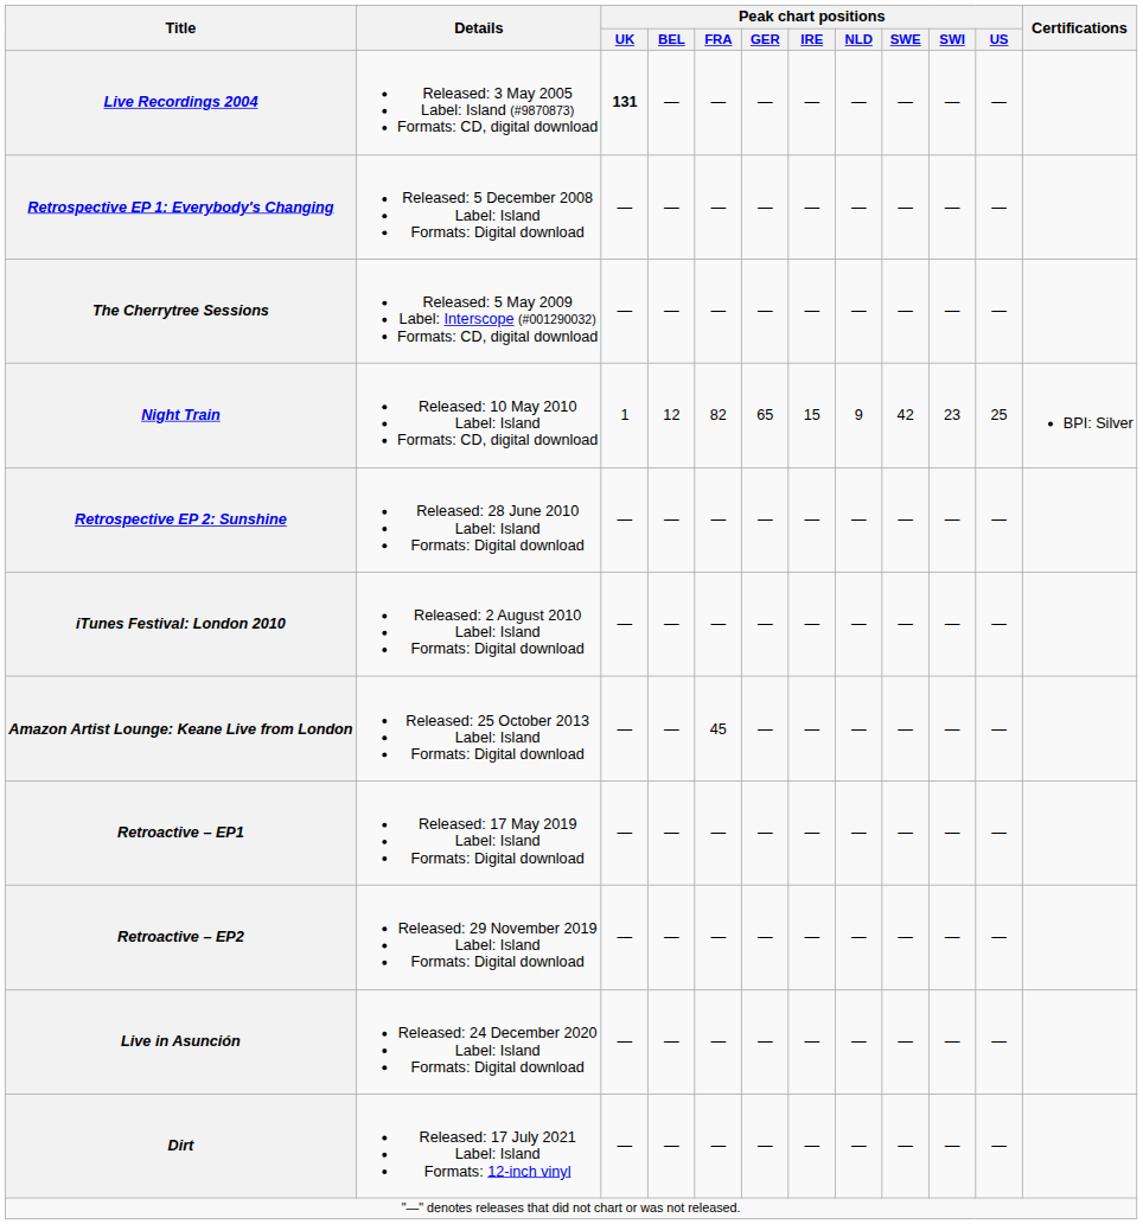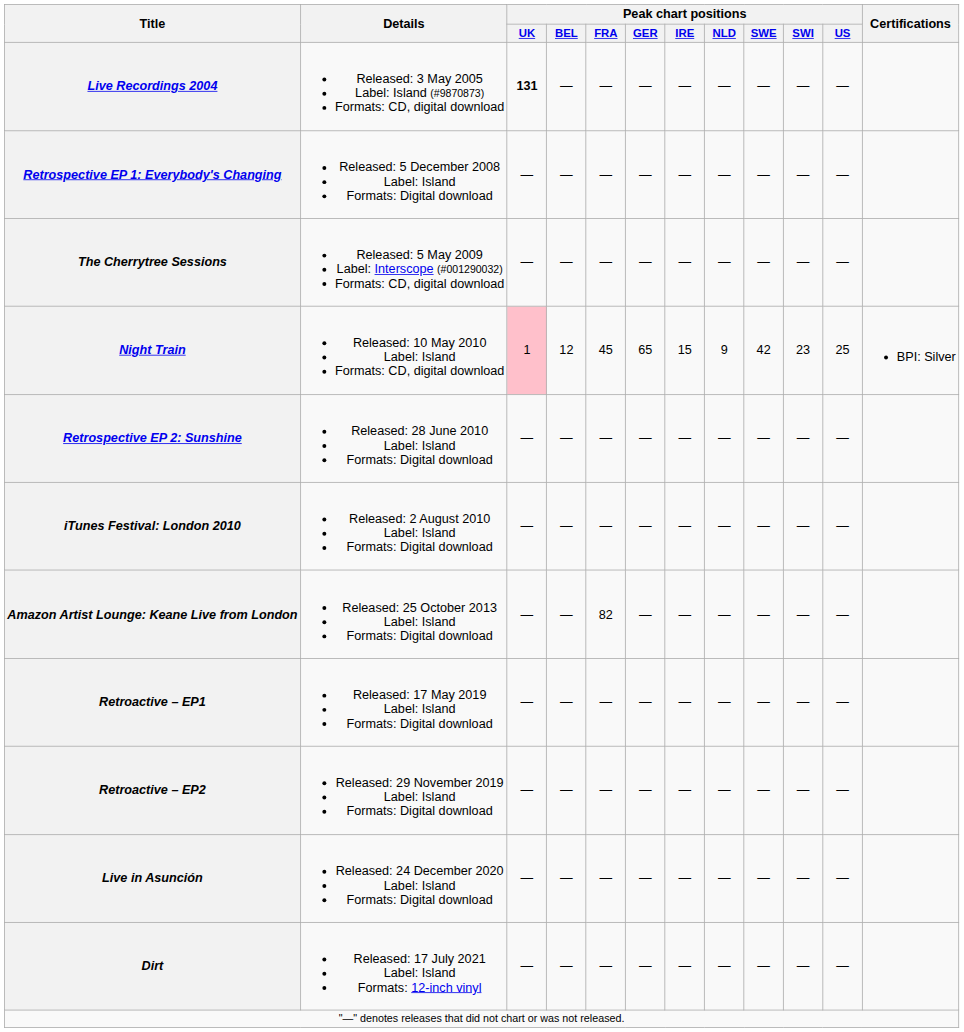 <table class="wikitable plainrowheaders" style="text-align:center;">
 <tr>
 <th scope="col" rowspan="2">Title</th>
 <th scope="col" rowspan="2">Details</th>
 <th scope="col" colspan="9">Peak chart positions</th>
 <th scope="col" rowspan="2">Certifications</th>
 </tr>
 <tr>
 <th scope="col" style="width:3em;font-size:90%;"><a href='#'>UK</a><br></th>
 <th scope="col" style="width:3em;font-size:90%;"><a href='#'>BEL</a><br></th>
 <th scope="col" style="width:3em;font-size:90%;"><a href='#'>FRA</a><br></th>
 <th scope="col" style="width:3em;font-size:90%;"><a href='#'>GER</a><br></th>
 <th scope="col" style="width:3em;font-size:90%;"><a href='#'>IRE</a><br></th>
 <th scope="col" style="width:3em;font-size:90%;"><a href='#'>NLD</a><br></th>
 <th scope="col" style="width:3em;font-size:90%;"><a href='#'>SWE</a><br></th>
 <th scope="col" style="width:3em;font-size:90%;"><a href='#'>SWI</a><br></th>
 <th scope="col" style="width:3em;font-size:90%;"><a href='#'>US</a><br></th>
 </tr>
 <tr>
 <th scope="row"><em><a href='#'>Live Recordings 2004</a></em></th>
 <td><br><ul><li>Released: 3 May 2005</li><li>Label: Island <small>(#9870873)</small></li><li>Formats: CD, digital download</li></ul></td>
 <td><strong>131</strong></td>
 <td>—</td>
 <td>—</td>
 <td>—</td>
 <td>—</td>
 <td>—</td>
 <td>—</td>
 <td>—</td>
 <td>—</td>
 <td></td>
 </tr>
 <tr>
 <th scope="row"><em><a href='#'>Retrospective EP 1: Everybody's Changing</a></em></th>
 <td><br><ul><li>Released: 5 December 2008</li><li>Label: Island</li><li>Formats: Digital download</li></ul></td>
 <td>—</td>
 <td>—</td>
 <td>—</td>
 <td>—</td>
 <td>—</td>
 <td>—</td>
 <td>—</td>
 <td>—</td>
 <td>—</td>
 <td></td>
 </tr>
 <tr>
 <th scope="row"><em>The Cherrytree Sessions</em></th>
 <td><br><ul><li>Released: 5 May 2009</li><li>Label: <a href='#'>Interscope</a> <small>(#001290032)</small></li><li>Formats: CD, digital download</li></ul></td>
 <td>—</td>
 <td>—</td>
 <td>—</td>
 <td>—</td>
 <td>—</td>
 <td>—</td>
 <td>—</td>
 <td>—</td>
 <td>—</td>
 <td></td>
 </tr>
 <tr>
 <th scope="row"><em><a href='#'>Night Train</a></em></th>
 <td><br><ul><li>Released: 10 May 2010</li><li>Label: Island</li><li>Formats: CD, digital download</li></ul></td>
-<td>1</td>
+<td style="background: pink;">1</td>
 <td>12</td>
-<td>82</td>
+<td>45</td>
 <td>65</td>
 <td>15</td>
 <td>9</td>
 <td>42</td>
 <td>23</td>
 <td>25</td>
 <td><br><ul><li>BPI: Silver</li></ul></td>
 </tr>
 <tr>
 <th scope="row"><em><a href='#'>Retrospective EP 2: Sunshine</a></em></th>
 <td><br><ul><li>Released: 28 June 2010</li><li>Label: Island</li><li>Formats: Digital download</li></ul></td>
 <td>—</td>
 <td>—</td>
 <td>—</td>
 <td>—</td>
 <td>—</td>
 <td>—</td>
 <td>—</td>
 <td>—</td>
 <td>—</td>
 <td></td>
 </tr>
 <tr>
 <th scope="row"><em>iTunes Festival: London 2010</em></th>
 <td><br><ul><li>Released: 2 August 2010</li><li>Label: Island</li><li>Formats: Digital download</li></ul></td>
 <td>—</td>
 <td>—</td>
 <td>—</td>
 <td>—</td>
 <td>—</td>
 <td>—</td>
 <td>—</td>
 <td>—</td>
 <td>—</td>
 <td></td>
 </tr>
 <tr>
 <th scope="row"><em>Amazon Artist Lounge: Keane Live from London</em></th>
 <td><br><ul><li>Released: 25 October 2013</li><li>Label: Island</li><li>Formats: Digital download</li></ul></td>
 <td>—</td>
 <td>—</td>
-<td>45</td>
+<td>82</td>
 <td>—</td>
 <td>—</td>
 <td>—</td>
 <td>—</td>
 <td>—</td>
 <td>—</td>
 <td></td>
 </tr>
 <tr>
 <th scope="row"><em>Retroactive – EP1</em></th>
 <td><br><ul><li>Released: 17 May 2019</li><li>Label: Island</li><li>Formats: Digital download</li></ul></td>
 <td>—</td>
 <td>—</td>
 <td>—</td>
 <td>—</td>
 <td>—</td>
 <td>—</td>
 <td>—</td>
 <td>—</td>
 <td>—</td>
 <td></td>
 </tr>
 <tr>
 <th scope="row"><em>Retroactive – EP2</em></th>
 <td><br><ul><li>Released: 29 November 2019</li><li>Label: Island</li><li>Formats: Digital download</li></ul></td>
 <td>—</td>
 <td>—</td>
 <td>—</td>
 <td>—</td>
 <td>—</td>
 <td>—</td>
 <td>—</td>
 <td>—</td>
 <td>—</td>
 <td></td>
 </tr>
 <tr>
 <th scope="row"><em>Live in Asunción</em></th>
 <td><br><ul><li>Released: 24 December 2020</li><li>Label: Island</li><li>Formats: Digital download</li></ul></td>
 <td>—</td>
 <td>—</td>
 <td>—</td>
 <td>—</td>
 <td>—</td>
 <td>—</td>
 <td>—</td>
 <td>—</td>
 <td>—</td>
 <td></td>
 </tr>
 <tr>
 <th scope="row"><em>Dirt</em></th>
 <td><br><ul><li>Released: 17 July 2021</li><li>Label: Island</li><li>Formats: <a href='#'>12-inch vinyl</a></li></ul></td>
 <td>—</td>
 <td>—</td>
 <td>—</td>
 <td>—</td>
 <td>—</td>
 <td>—</td>
 <td>—</td>
 <td>—</td>
 <td>—</td>
 <td></td>
 </tr>
 <tr>
 <td colspan="24" style="font-size:85%;">"—" denotes releases that did not chart or was not released.</td>
 </tr>
 </table>
